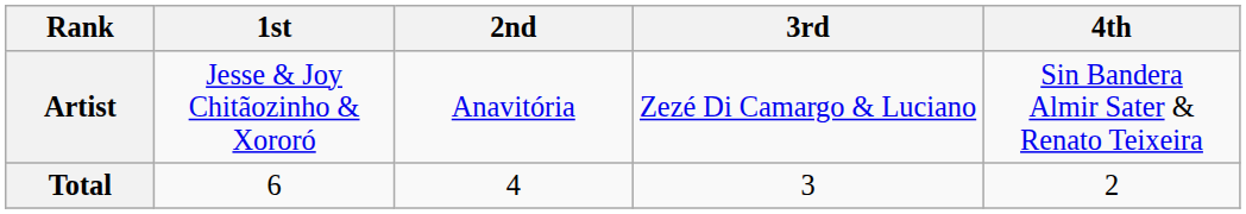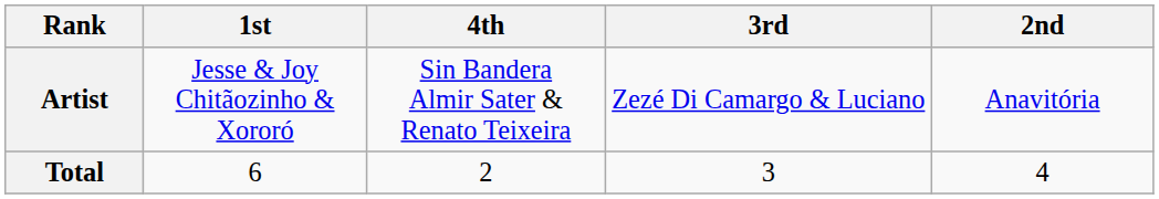 <table class="wikitable" border="1">
 <tr>
 <th width="75">Rank</th>
 <th width="125">1st</th>
+<th width="135">4th</th>
+<th>3rd</th>
 <th width="125">2nd</th>
-<th>3rd</th>
-<th width="135">4th</th>
 </tr>
 <tr align=center>
 <th>Artist</th>
 <td><a href='#'>Jesse & Joy</a><br><a href='#'>Chitãozinho & Xororó</a></td>
+<td><a href='#'>Sin Bandera</a><br><a href='#'>Almir Sater</a> & <a href='#'>Renato Teixeira</a></td>
+<td><a href='#'>Zezé Di Camargo & Luciano</a></td>
 <td><a href='#'>Anavitória</a></td>
-<td><a href='#'>Zezé Di Camargo & Luciano</a></td>
-<td><a href='#'>Sin Bandera</a><br><a href='#'>Almir Sater</a> & <a href='#'>Renato Teixeira</a></td>
 </tr>
 <tr align=center>
 <th>Total</th>
 <td>6</td>
+<td>2</td>
+<td>3</td>
 <td>4</td>
-<td>3</td>
-<td>2</td>
 </tr>
 </table>
